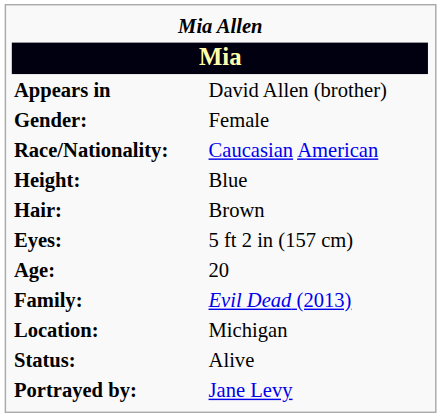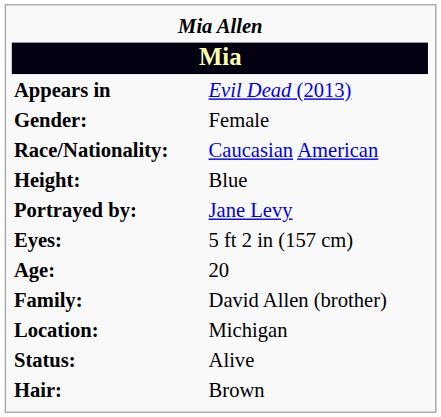 <table class="infobox" style="width: 21em; font-size: 90%; text-align: left">
 <tr>
 <th colspan="2" style="text-align:center;"><em>Mia Allen</em></th>
 </tr>
 <tr>
 <th colspan="2" style="text-align:center; font-size: larger; background-color: #001; color: #ffa;">Mia</th>
 </tr>
 <tr>
 <th>Appears in</th>
-<td>David Allen (brother)</td>
+<td><a href='#'><em>Evil Dead</em> (2013)</a></td>
 </tr>
 <tr>
 <th>Gender:</th>
 <td>Female</td>
 </tr>
 <tr>
 <th>Race/Nationality:</th>
 <td><a href='#'>Caucasian</a> <a href='#'>American</a></td>
 </tr>
 <tr>
 <th>Height:</th>
 <td>Blue</td>
 </tr>
 <tr>
-<th>Hair:</th>
-<td>Brown</td>
+<th>Portrayed by:</th>
+<td><a href='#'>Jane Levy</a></td>
 </tr>
 <tr>
 <th>Eyes:</th>
 <td>5 ft 2 in (157 cm)</td>
 </tr>
 <tr>
 <th>Age:</th>
 <td>20</td>
 </tr>
 <tr>
 <th>Family:</th>
-<td><a href='#'><em>Evil Dead</em> (2013)</a></td>
+<td>David Allen (brother)</td>
 </tr>
 <tr>
 <th>Location:</th>
 <td>Michigan</td>
 </tr>
 <tr>
 <th>Status:</th>
 <td>Alive</td>
 </tr>
 <tr>
-<th>Portrayed by:</th>
-<td><a href='#'>Jane Levy</a></td>
+<th>Hair:</th>
+<td>Brown</td>
 </tr>
 </table>
